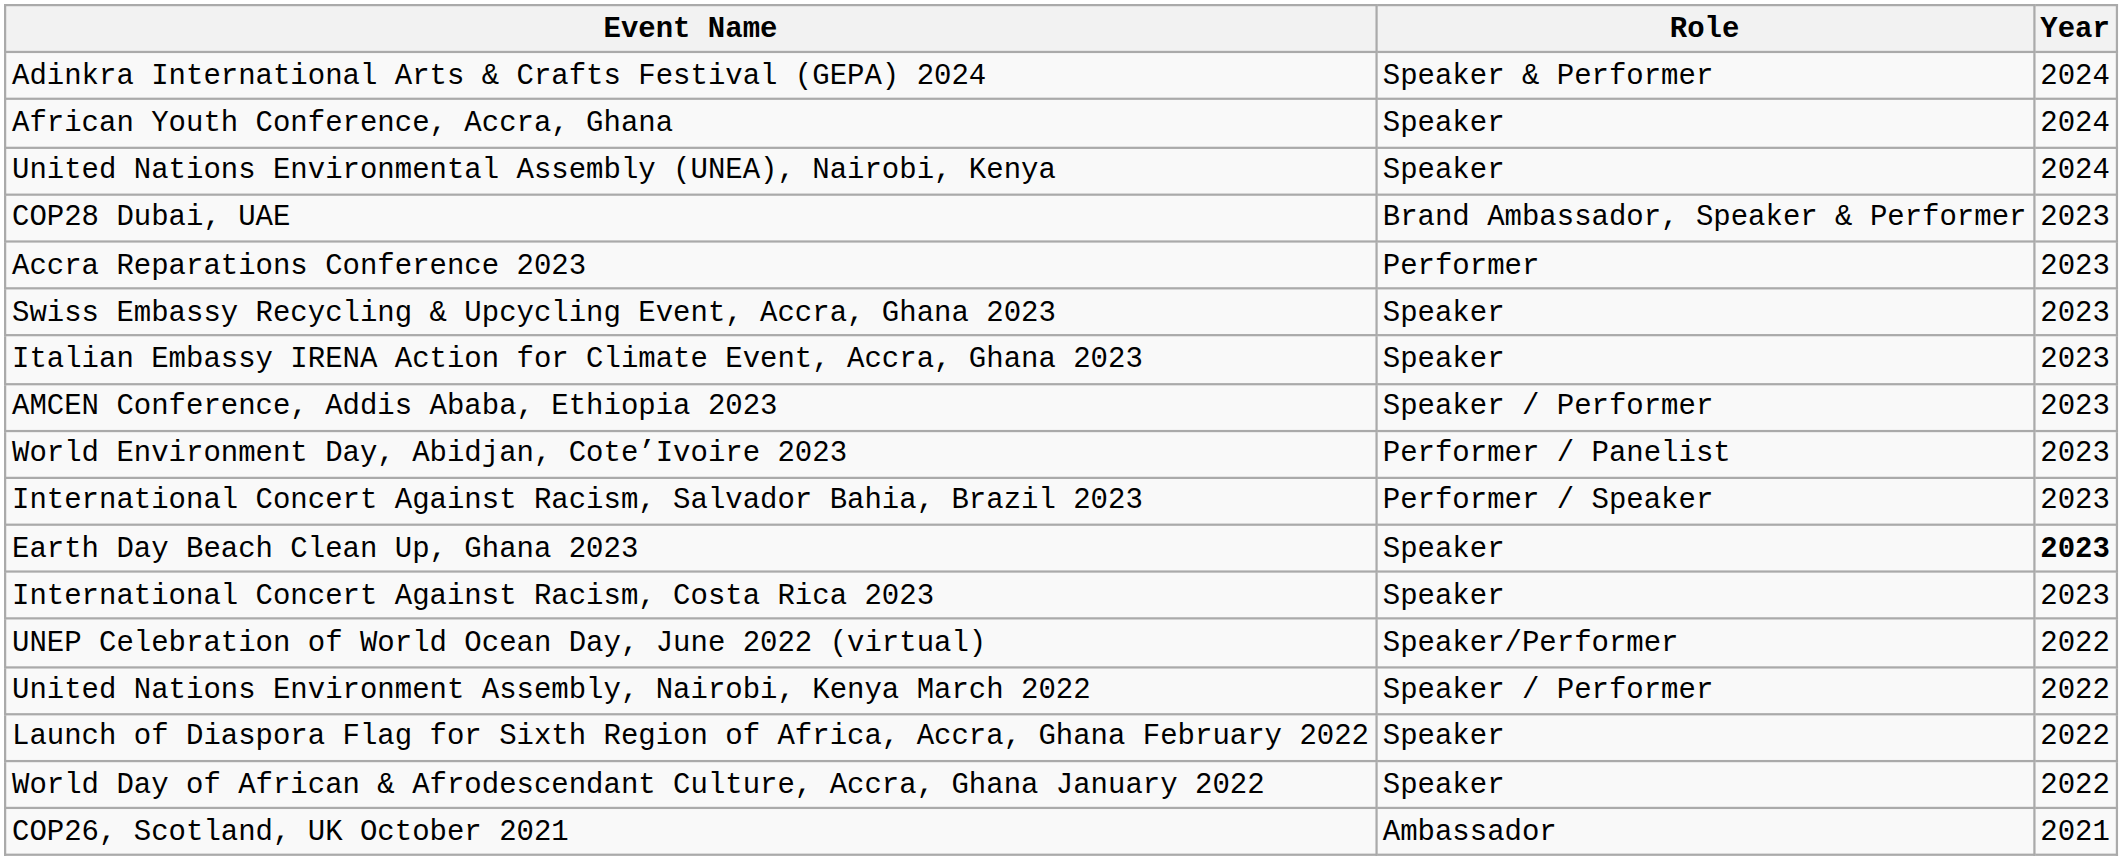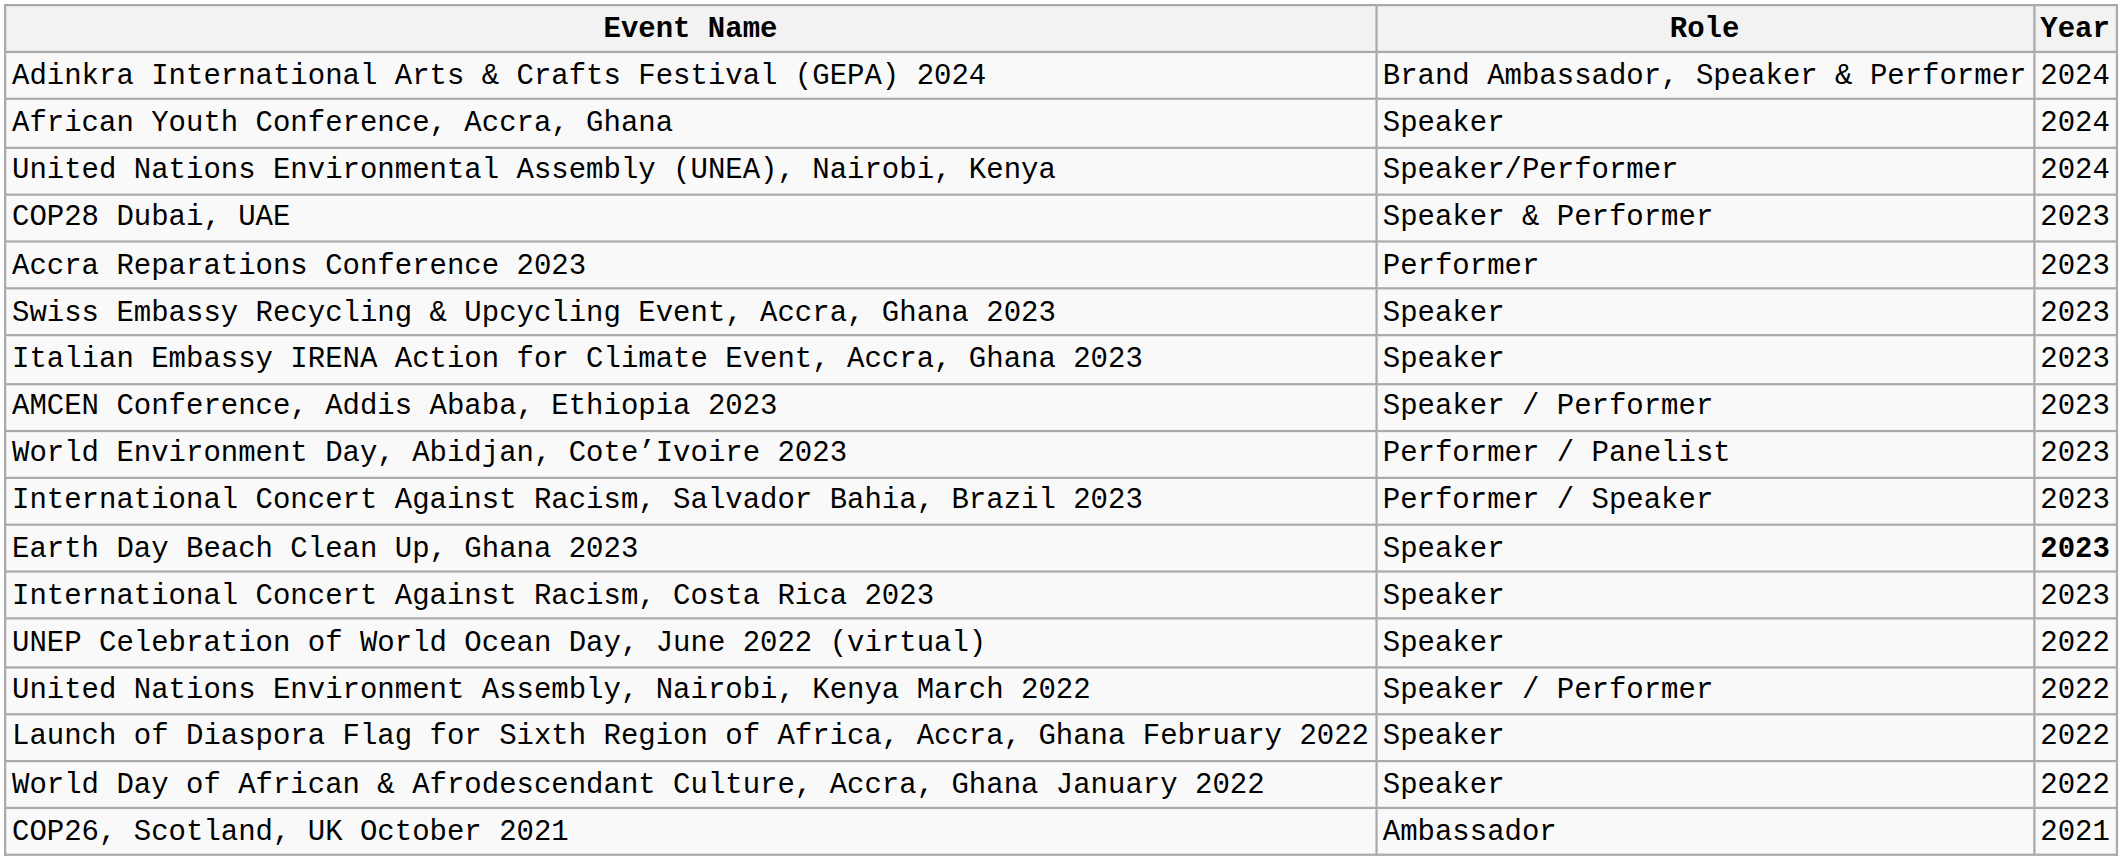 <table class="wikitable">
 <tr>
 <th>Event Name</th>
 <th>Role</th>
 <th>Year</th>
 </tr>
 <tr>
 <td>Adinkra International Arts & Crafts Festival (GEPA) 2024</td>
-<td>Speaker & Performer</td>
+<td>Brand Ambassador, Speaker & Performer</td>
 <td>2024</td>
 </tr>
 <tr>
 <td>African Youth Conference, Accra, Ghana</td>
 <td>Speaker</td>
 <td>2024</td>
 </tr>
 <tr>
 <td>United Nations Environmental Assembly (UNEA), Nairobi, Kenya</td>
-<td>Speaker</td>
+<td>Speaker/Performer</td>
 <td>2024</td>
 </tr>
 <tr>
 <td>COP28 Dubai, UAE</td>
-<td>Brand Ambassador, Speaker & Performer</td>
+<td>Speaker & Performer</td>
 <td>2023</td>
 </tr>
 <tr>
 <td>Accra Reparations Conference 2023</td>
 <td>Performer</td>
 <td>2023</td>
 </tr>
 <tr>
 <td>Swiss Embassy Recycling & Upcycling Event, Accra, Ghana 2023</td>
 <td>Speaker</td>
 <td>2023</td>
 </tr>
 <tr>
 <td>Italian Embassy IRENA Action for Climate Event, Accra, Ghana 2023</td>
 <td>Speaker</td>
 <td>2023</td>
 </tr>
 <tr>
 <td>AMCEN Conference, Addis Ababa, Ethiopia 2023</td>
 <td>Speaker / Performer</td>
 <td>2023</td>
 </tr>
 <tr>
 <td>World Environment Day, Abidjan, Cote’Ivoire 2023</td>
 <td>Performer / Panelist</td>
 <td>2023</td>
 </tr>
 <tr>
 <td>International Concert Against Racism, Salvador Bahia, Brazil 2023</td>
 <td>Performer / Speaker</td>
 <td>2023</td>
 </tr>
 <tr>
 <td>Earth Day Beach Clean Up, Ghana 2023</td>
 <td>Speaker</td>
 <td><strong>2023</strong></td>
 </tr>
 <tr>
 <td>International Concert Against Racism, Costa Rica 2023</td>
 <td>Speaker</td>
 <td>2023</td>
 </tr>
 <tr>
 <td>UNEP Celebration of World Ocean Day, June 2022 (virtual)</td>
-<td>Speaker/Performer</td>
+<td>Speaker</td>
 <td>2022</td>
 </tr>
 <tr>
 <td>United Nations Environment Assembly, Nairobi, Kenya March 2022</td>
 <td>Speaker / Performer</td>
 <td>2022</td>
 </tr>
 <tr>
 <td>Launch of Diaspora Flag for Sixth Region of Africa, Accra, Ghana February 2022</td>
 <td>Speaker</td>
 <td>2022</td>
 </tr>
 <tr>
 <td>World Day of African & Afrodescendant Culture, Accra, Ghana January 2022</td>
 <td>Speaker</td>
 <td>2022</td>
 </tr>
 <tr>
 <td>COP26, Scotland, UK October 2021</td>
 <td>Ambassador</td>
 <td>2021</td>
 </tr>
 </table>
